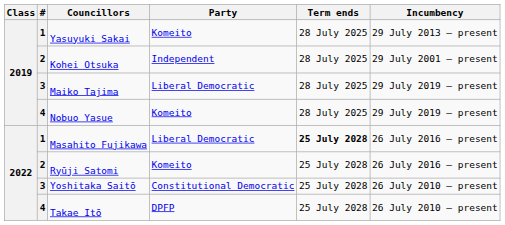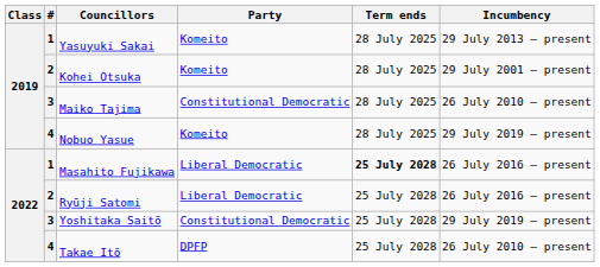 <table class="wikitable sortable">
 <tr>
 <th>Class</th>
 <th>#</th>
 <th>Councillors</th>
 <th>Party</th>
 <th>Term ends</th>
 <th>Incumbency</th>
 </tr>
 <tr>
 <th rowspan=4>2019</th>
 <th>1</th>
 <td><br><a href='#'>Yasuyuki Sakai</a></td>
 <td><a href='#'>Komeito</a></td>
 <td>28 July 2025</td>
 <td>29 July 2013 – present</td>
 </tr>
 <tr>
 <th>2</th>
 <td><br><a href='#'>Kohei Otsuka</a></td>
-<td><a href='#'>Independent</a></td>
+<td><a href='#'>Komeito</a></td>
 <td>28 July 2025</td>
 <td>29 July 2001 – present</td>
 </tr>
 <tr>
 <th>3</th>
 <td><br><a href='#'>Maiko Tajima</a></td>
-<td><a href='#'>Liberal Democratic</a></td>
+<td><a href='#'>Constitutional Democratic</a></td>
 <td>28 July 2025</td>
-<td>29 July 2019 – present</td>
+<td>26 July 2010 – present</td>
 </tr>
 <tr>
 <th>4</th>
 <td><br><a href='#'>Nobuo Yasue</a></td>
 <td><a href='#'>Komeito</a></td>
 <td>28 July 2025</td>
 <td>29 July 2019 – present</td>
 </tr>
 <tr>
 <th rowspan=4>2022</th>
 <th>1</th>
 <td><br><a href='#'>Masahito Fujikawa</a></td>
 <td><a href='#'>Liberal Democratic</a></td>
 <td><strong>25 July 2028</strong></td>
 <td>26 July 2016 – present</td>
 </tr>
 <tr>
 <th>2</th>
 <td><br><a href='#'>Ryūji Satomi</a></td>
-<td><a href='#'>Komeito</a></td>
+<td><a href='#'>Liberal Democratic</a></td>
 <td>25 July 2028</td>
 <td>26 July 2016 – present</td>
 </tr>
 <tr>
 <th>3</th>
 <td><a href='#'>Yoshitaka Saitō</a></td>
 <td><a href='#'>Constitutional Democratic</a></td>
 <td>25 July 2028</td>
-<td>26 July 2010 – present</td>
+<td>29 July 2019 – present</td>
 </tr>
 <tr>
 <th>4</th>
 <td><br><a href='#'>Takae Itō</a></td>
 <td><a href='#'>DPFP</a></td>
 <td>25 July 2028</td>
 <td>26 July 2010 – present</td>
 </tr>
 </table>
